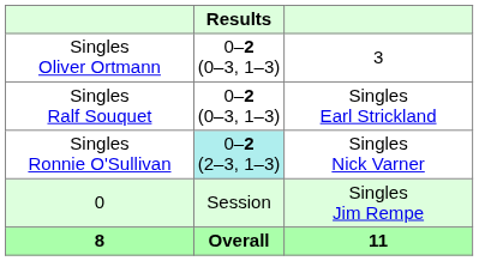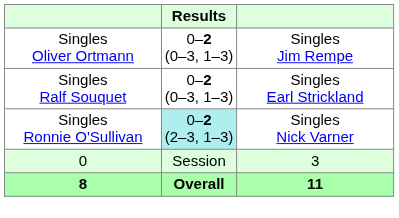 <table border="1" cellpadding="3" style="border-collapse: collapse;">
 <tr bgcolor="#ddffdd">
 <th width="160"></th>
 <th>Results</th>
 <th width="160"></th>
 </tr>
 <tr>
 <td align="center">Singles<br><a href='#'>Oliver Ortmann</a></td>
 <td align="center">0–<strong>2</strong><br>(0–3, 1–3)</td>
-<td align="center">3</td>
+<td align="center">Singles<br><a href='#'>Jim Rempe</a></td>
 </tr>
 <tr>
 <td align="center">Singles<br><a href='#'>Ralf Souquet</a></td>
 <td align="center">0–<strong>2</strong><br>(0–3, 1–3)</td>
 <td align="center">Singles<br><a href='#'>Earl Strickland</a></td>
 </tr>
 <tr>
 <td align="center">Singles<br><a href='#'>Ronnie O'Sullivan</a></td>
 <td align="center" style="background: paleturquoise;">0–<strong>2</strong><br>(2–3, 1–3)</td>
 <td align="center">Singles<br><a href='#'>Nick Varner</a></td>
 </tr>
 <tr bgcolor="#ddffdd">
 <td align="center">0</td>
 <td align="center">Session</td>
-<td align="center">Singles<br><a href='#'>Jim Rempe</a></td>
+<td align="center">3</td>
 </tr>
 <tr bgcolor="#aaffaa">
 <th align="center">8</th>
 <th align="center">Overall</th>
 <th align="center">11</th>
 </tr>
 </table>
